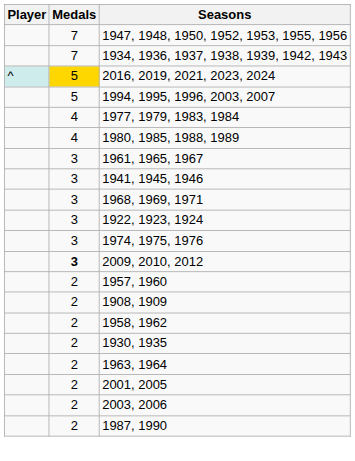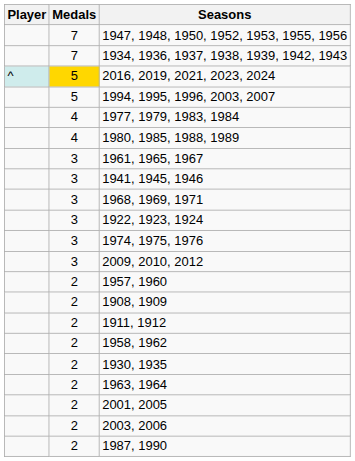 <table class="wikitable sortable">
 <tr>
 <th>Player</th>
 <th>Medals</th>
 <th>Seasons</th>
 </tr>
 <tr>
 <td></td>
 <td align="center">7</td>
 <td>1947, 1948, 1950, 1952, 1953, 1955, 1956</td>
 </tr>
 <tr>
 <td></td>
 <td align="center">7</td>
 <td>1934, 1936, 1937, 1938, 1939, 1942, 1943</td>
 </tr>
 <tr>
 <td style="text-align:left; background:#cfecec;">^</td>
 <td align="center" style="background: gold;">5</td>
 <td>2016, 2019, 2021, 2023, 2024</td>
 </tr>
 <tr>
 <td></td>
 <td align="center">5</td>
 <td>1994, 1995, 1996, 2003, 2007</td>
 </tr>
 <tr>
 <td></td>
 <td align="center">4</td>
 <td>1977, 1979, 1983, 1984</td>
 </tr>
 <tr>
 <td></td>
 <td align="center">4</td>
 <td>1980, 1985, 1988, 1989</td>
 </tr>
 <tr>
 <td></td>
 <td align="center">3</td>
 <td>1961, 1965, 1967</td>
 </tr>
 <tr>
 <td></td>
 <td align="center">3</td>
 <td>1941, 1945, 1946</td>
 </tr>
 <tr>
 <td></td>
 <td align="center">3</td>
 <td>1968, 1969, 1971</td>
 </tr>
 <tr>
 <td></td>
 <td align="center">3</td>
 <td>1922, 1923, 1924</td>
 </tr>
 <tr>
 <td></td>
 <td align="center">3</td>
 <td>1974, 1975, 1976</td>
 </tr>
 <tr>
 <td></td>
-<td align="center"><strong>3</strong></td>
+<td align="center">3</td>
 <td>2009, 2010, 2012</td>
 </tr>
 <tr>
 <td></td>
 <td align="center">2</td>
 <td>1957, 1960</td>
 </tr>
 <tr>
 <td></td>
 <td align="center">2</td>
 <td>1908, 1909</td>
+</tr>
+<tr>
+<td></td>
+<td align="center">2</td>
+<td>1911, 1912</td>
 </tr>
 <tr>
 <td></td>
 <td align="center">2</td>
 <td>1958, 1962</td>
 </tr>
 <tr>
 <td></td>
 <td align="center">2</td>
 <td>1930, 1935</td>
 </tr>
 <tr>
 <td></td>
 <td align="center">2</td>
 <td>1963, 1964</td>
 </tr>
 <tr>
 <td></td>
 <td align="center">2</td>
 <td>2001, 2005</td>
 </tr>
 <tr>
 <td></td>
 <td align="center">2</td>
 <td>2003, 2006</td>
 </tr>
 <tr>
 <td></td>
 <td align="center">2</td>
 <td>1987, 1990</td>
 </tr>
 </table>
